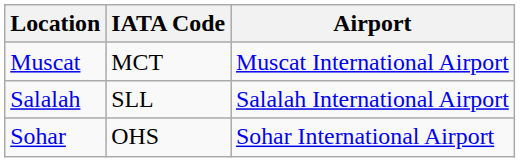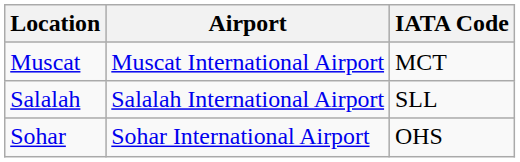 <table class="wikitable">
 <tr>
 <th>Location</th>
+<th>Airport</th>
 <th>IATA Code</th>
-<th>Airport</th>
 </tr>
 <tr>
 <td><a href='#'>Muscat</a></td>
+<td><a href='#'>Muscat International Airport</a></td>
 <td>MCT</td>
-<td><a href='#'>Muscat International Airport</a></td>
 </tr>
 <tr>
 <td><a href='#'>Salalah</a></td>
+<td><a href='#'>Salalah International Airport</a></td>
 <td>SLL</td>
-<td><a href='#'>Salalah International Airport</a></td>
 </tr>
 <tr>
 <td><a href='#'>Sohar</a></td>
+<td><a href='#'>Sohar International Airport</a></td>
 <td>OHS</td>
-<td><a href='#'>Sohar International Airport</a></td>
 </tr>
 </table>
